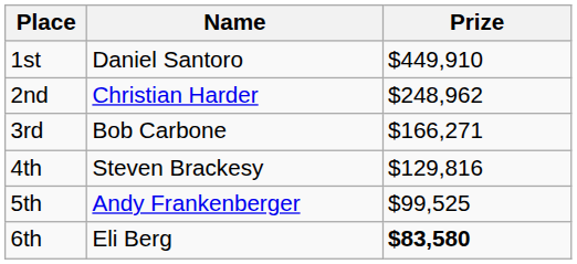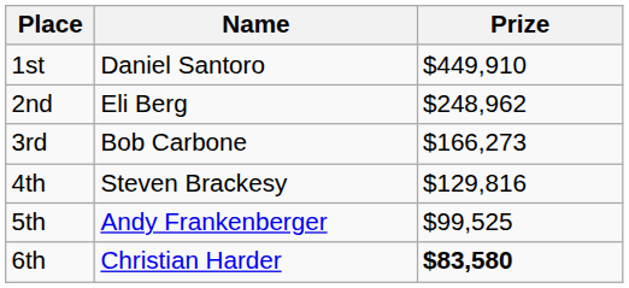 <table class="wikitable">
 <tr>
 <th style="width:50px;">Place</th>
 <th style="width:200px;">Name</th>
 <th style="width:125px;">Prize</th>
 </tr>
 <tr>
 <td>1st</td>
 <td> Daniel Santoro</td>
 <td>$449,910</td>
 </tr>
 <tr>
 <td>2nd</td>
-<td> <a href='#'>Christian Harder</a></td>
+<td> Eli Berg</td>
 <td>$248,962</td>
 </tr>
 <tr>
 <td>3rd</td>
 <td> Bob Carbone</td>
-<td>$166,271</td>
+<td>$166,273</td>
 </tr>
 <tr>
 <td>4th</td>
 <td> Steven Brackesy</td>
 <td>$129,816</td>
 </tr>
 <tr>
 <td>5th</td>
 <td> <a href='#'>Andy Frankenberger</a></td>
 <td>$99,525</td>
 </tr>
 <tr>
 <td>6th</td>
-<td> Eli Berg</td>
+<td> <a href='#'>Christian Harder</a></td>
 <td><strong>$83,580</strong></td>
 </tr>
 </table>
